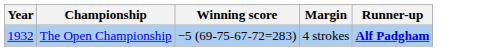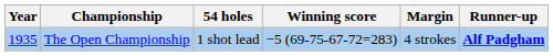 <table class="wikitable">
 <tr>
 <th>Year</th>
 <th>Championship</th>
+<th>54 holes</th>
 <th>Winning score</th>
 <th>Margin</th>
 <th>Runner-up</th>
 </tr>
 <tr style="background:#ABCDEF;">
-<td><a href='#'>1932</a></td>
+<td><a href='#'>1935</a></td>
 <td><a href='#'>The Open Championship</a></td>
+<td>1 shot lead</td>
 <td>−5 (69-75-67-72=283)</td>
 <td>4 strokes</td>
 <td><strong> <a href='#'>Alf Padgham</a></strong></td>
 </tr>
 </table>
